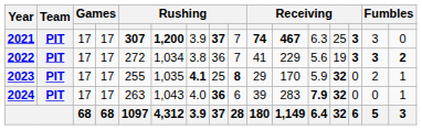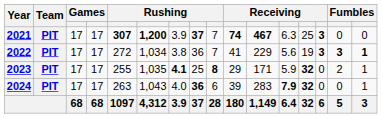 <table class="wikitable" style="text-align:center;">
 <tr>
 <th rowspan="2">Year</th>
 <th rowspan="2">Team</th>
 <th colspan="2">Games</th>
 <th colspan="5">Rushing</th>
 <th colspan="5">Receiving</th>
 <th colspan="2">Fumbles</th>
 </tr>
 <tr>
 <th></th>
 <th></th>
 <th></th>
 <th></th>
 <th></th>
 <th></th>
 <th></th>
 <th></th>
 <th></th>
 <th></th>
 <th></th>
 <th></th>
 <th></th>
 <th></th>
 </tr>
 <tr>
 <th><a href='#'>2021</a></th>
 <th><a href='#'>PIT</a></th>
 <td>17</td>
 <td>17</td>
 <td><strong>307</strong></td>
 <td><strong>1,200</strong></td>
 <td>3.9</td>
 <td><strong>37</strong></td>
 <td>7</td>
 <td><strong>74</strong></td>
 <td><strong>467</strong></td>
 <td>6.3</td>
 <td>25</td>
 <td><strong>3</strong></td>
-<td>3</td>
+<td>0</td>
 <td>0</td>
 </tr>
 <tr>
 <th><a href='#'>2022</a></th>
 <th><a href='#'>PIT</a></th>
 <td>17</td>
 <td>17</td>
 <td>272</td>
 <td>1,034</td>
 <td>3.8</td>
 <td>36</td>
 <td>7</td>
 <td>41</td>
 <td>229</td>
 <td>5.6</td>
 <td>19</td>
 <td><strong>3</strong></td>
 <td><strong>3</strong></td>
-<td><strong>2</strong></td>
+<td><strong>1</strong></td>
 </tr>
 <tr>
 <th><a href='#'>2023</a></th>
 <th><a href='#'>PIT</a></th>
 <td>17</td>
 <td>17</td>
 <td>255</td>
 <td>1,035</td>
 <td><strong>4.1</strong></td>
 <td>25</td>
 <td><strong>8</strong></td>
 <td>29</td>
-<td>170</td>
+<td>171</td>
 <td>5.9</td>
 <td><strong>32</strong></td>
 <td>0</td>
 <td>2</td>
 <td>1</td>
 </tr>
 <tr>
 <th><a href='#'>2024</a></th>
 <th><a href='#'>PIT</a></th>
 <td>17</td>
 <td>17</td>
 <td>263</td>
 <td>1,043</td>
 <td>4.0</td>
 <td><strong>36</strong></td>
 <td>6</td>
 <td>39</td>
 <td>283</td>
 <td><strong>7.9</strong></td>
 <td><strong>32</strong></td>
 <td>0</td>
 <td>0</td>
 <td>1</td>
 </tr>
 <tr>
 <th colspan="2"></th>
 <th>68</th>
 <th>68</th>
 <th>1097</th>
 <th>4,312</th>
 <th>3.9</th>
 <th>37</th>
 <th>28</th>
 <th>180</th>
 <th>1,149</th>
 <th>6.4</th>
 <th>32</th>
 <th>6</th>
 <th>5</th>
 <th>3</th>
 </tr>
 </table>
